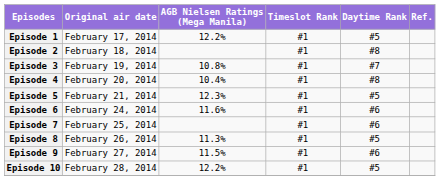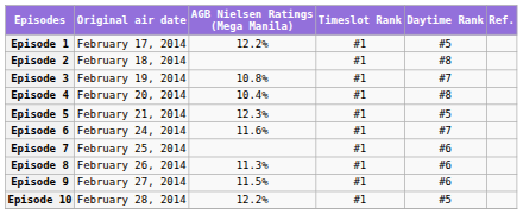 <table class="wikitable" style="text-align:center">
 <tr>
 <th style="background:#9370DB; color:#ffffff">Episodes</th>
 <th style="background:#9370DB; color:#ffffff">Original air date</th>
 <th style="background:#9370DB; color:#ffffff">AGB Nielsen Ratings<br>(Mega Manila)</th>
 <th style="background:#9370DB; color:#ffffff">Timeslot Rank</th>
 <th style="background:#9370DB; color:#ffffff">Daytime Rank</th>
 <th style="background:#9370DB; color:#ffffff">Ref.</th>
 </tr>
 <tr>
 <th>Episode 1</th>
 <td>February 17, 2014</td>
 <td>12.2%</td>
 <td>#1</td>
 <td>#5</td>
 <td></td>
 </tr>
 <tr>
 <th>Episode 2</th>
 <td>February 18, 2014</td>
 <td></td>
 <td>#1</td>
 <td>#8</td>
 <td></td>
 </tr>
 <tr>
 <th>Episode 3</th>
 <td>February 19, 2014</td>
 <td>10.8%</td>
 <td>#1</td>
 <td>#7</td>
 <td></td>
 </tr>
 <tr>
 <th>Episode 4</th>
 <td>February 20, 2014</td>
 <td>10.4%</td>
 <td>#1</td>
 <td>#8</td>
 <td></td>
 </tr>
 <tr>
 <th>Episode 5</th>
 <td>February 21, 2014</td>
 <td>12.3%</td>
 <td>#1</td>
 <td>#5</td>
 <td></td>
 </tr>
 <tr>
 <th>Episode 6</th>
 <td>February 24, 2014</td>
 <td>11.6%</td>
 <td>#1</td>
-<td>#6</td>
+<td>#7</td>
 <td></td>
 </tr>
 <tr>
 <th>Episode 7</th>
 <td>February 25, 2014</td>
 <td></td>
 <td>#1</td>
 <td>#6</td>
 <td></td>
 </tr>
 <tr>
 <th>Episode 8</th>
 <td>February 26, 2014</td>
 <td>11.3%</td>
 <td>#1</td>
-<td>#5</td>
+<td>#6</td>
 <td></td>
 </tr>
 <tr>
 <th>Episode 9</th>
 <td>February 27, 2014</td>
 <td>11.5%</td>
 <td>#1</td>
 <td>#6</td>
 <td></td>
 </tr>
 <tr>
 <th>Episode 10</th>
 <td>February 28, 2014</td>
 <td>12.2%</td>
 <td>#1</td>
 <td>#5</td>
 <td></td>
 </tr>
 <tr>
 </tr>
 </table>
